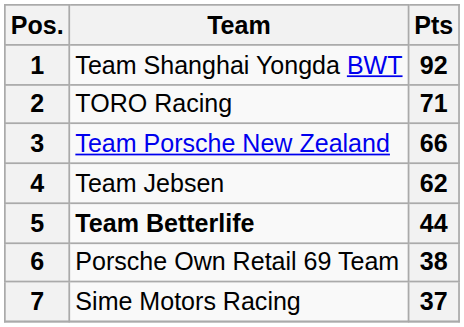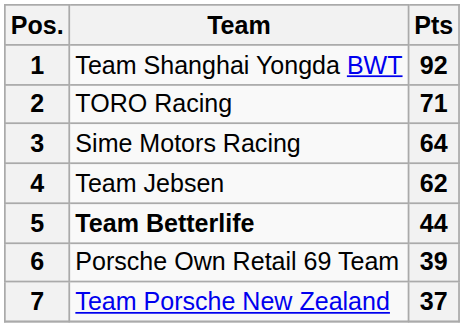 <table class="wikitable" style="font-size: 90%; text-align:center">
 <tr valign="top">
 <th valign="middle">Pos.</th>
 <th valign="middle">Team</th>
 <th valign="middle">Pts</th>
 </tr>
 <tr>
 <th>1</th>
 <td align=left> Team Shanghai Yongda <a href='#'>BWT</a></td>
 <th>92</th>
 </tr>
 <tr>
 <th>2</th>
 <td align="left"> TORO Racing</td>
 <th>71</th>
 </tr>
 <tr>
 <th>3</th>
-<td align="left"> <a href='#'>Team Porsche New Zealand</a></td>
-<th>66</th>
+<td align=left> Sime Motors Racing</td>
+<th>64</th>
 </tr>
 <tr>
 <th>4</th>
 <td align=left> Team Jebsen</td>
 <th>62</th>
 </tr>
 <tr>
 <th>5</th>
 <td align=left><strong> Team Betterlife</strong></td>
 <th>44</th>
 </tr>
 <tr>
 <th>6</th>
 <td align=left> Porsche Own Retail 69 Team</td>
-<th>38</th>
+<th>39</th>
 </tr>
 <tr>
 <th>7</th>
-<td align=left> Sime Motors Racing</td>
+<td align="left"> <a href='#'>Team Porsche New Zealand</a></td>
 <th>37</th>
 </tr>
 <tr>
 </tr>
 </table>
